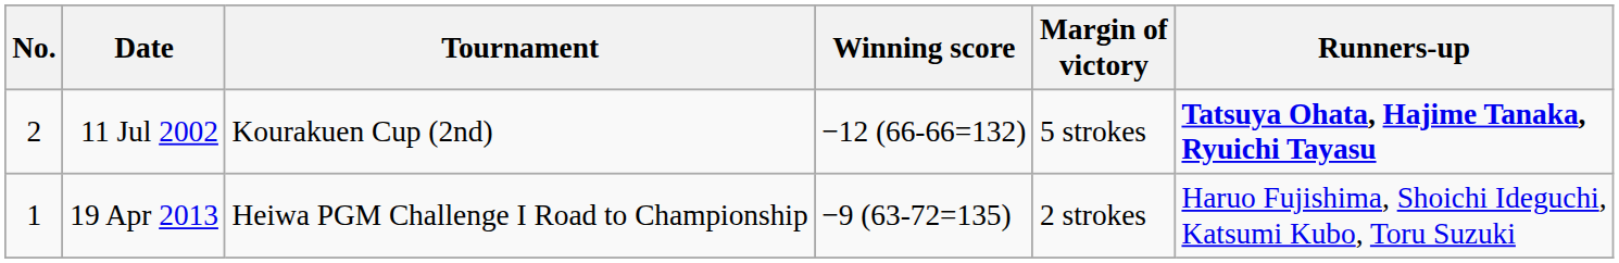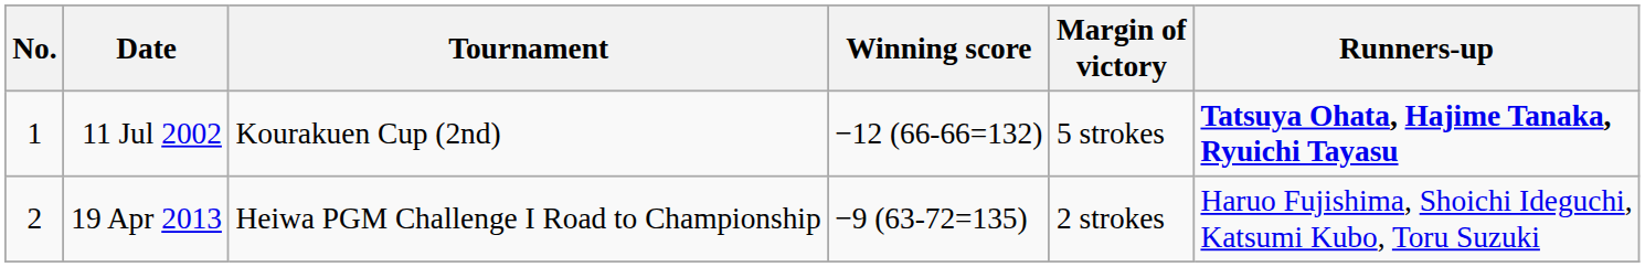 <table class="wikitable" style="font-size:95%;">
 <tr>
 <th>No.</th>
 <th>Date</th>
 <th>Tournament</th>
 <th>Winning score</th>
 <th>Margin of<br>victory</th>
 <th>Runners-up</th>
 </tr>
 <tr>
-<td align=center>2</td>
+<td align=center>1</td>
 <td align=right>11 Jul <a href='#'>2002</a></td>
 <td>Kourakuen Cup (2nd)</td>
 <td>−12 (66-66=132)</td>
 <td>5 strokes</td>
 <td><strong> <a href='#'>Tatsuya Ohata</a>,  <a href='#'>Hajime Tanaka</a>,<br> <a href='#'>Ryuichi Tayasu</a></strong></td>
 </tr>
 <tr>
-<td align=center>1</td>
+<td align=center>2</td>
 <td align=right>19 Apr <a href='#'>2013</a></td>
 <td>Heiwa PGM Challenge I Road to Championship</td>
 <td>−9 (63-72=135)</td>
 <td>2 strokes</td>
 <td> <a href='#'>Haruo Fujishima</a>,  <a href='#'>Shoichi Ideguchi</a>,<br> <a href='#'>Katsumi Kubo</a>,  <a href='#'>Toru Suzuki</a></td>
 </tr>
 </table>
